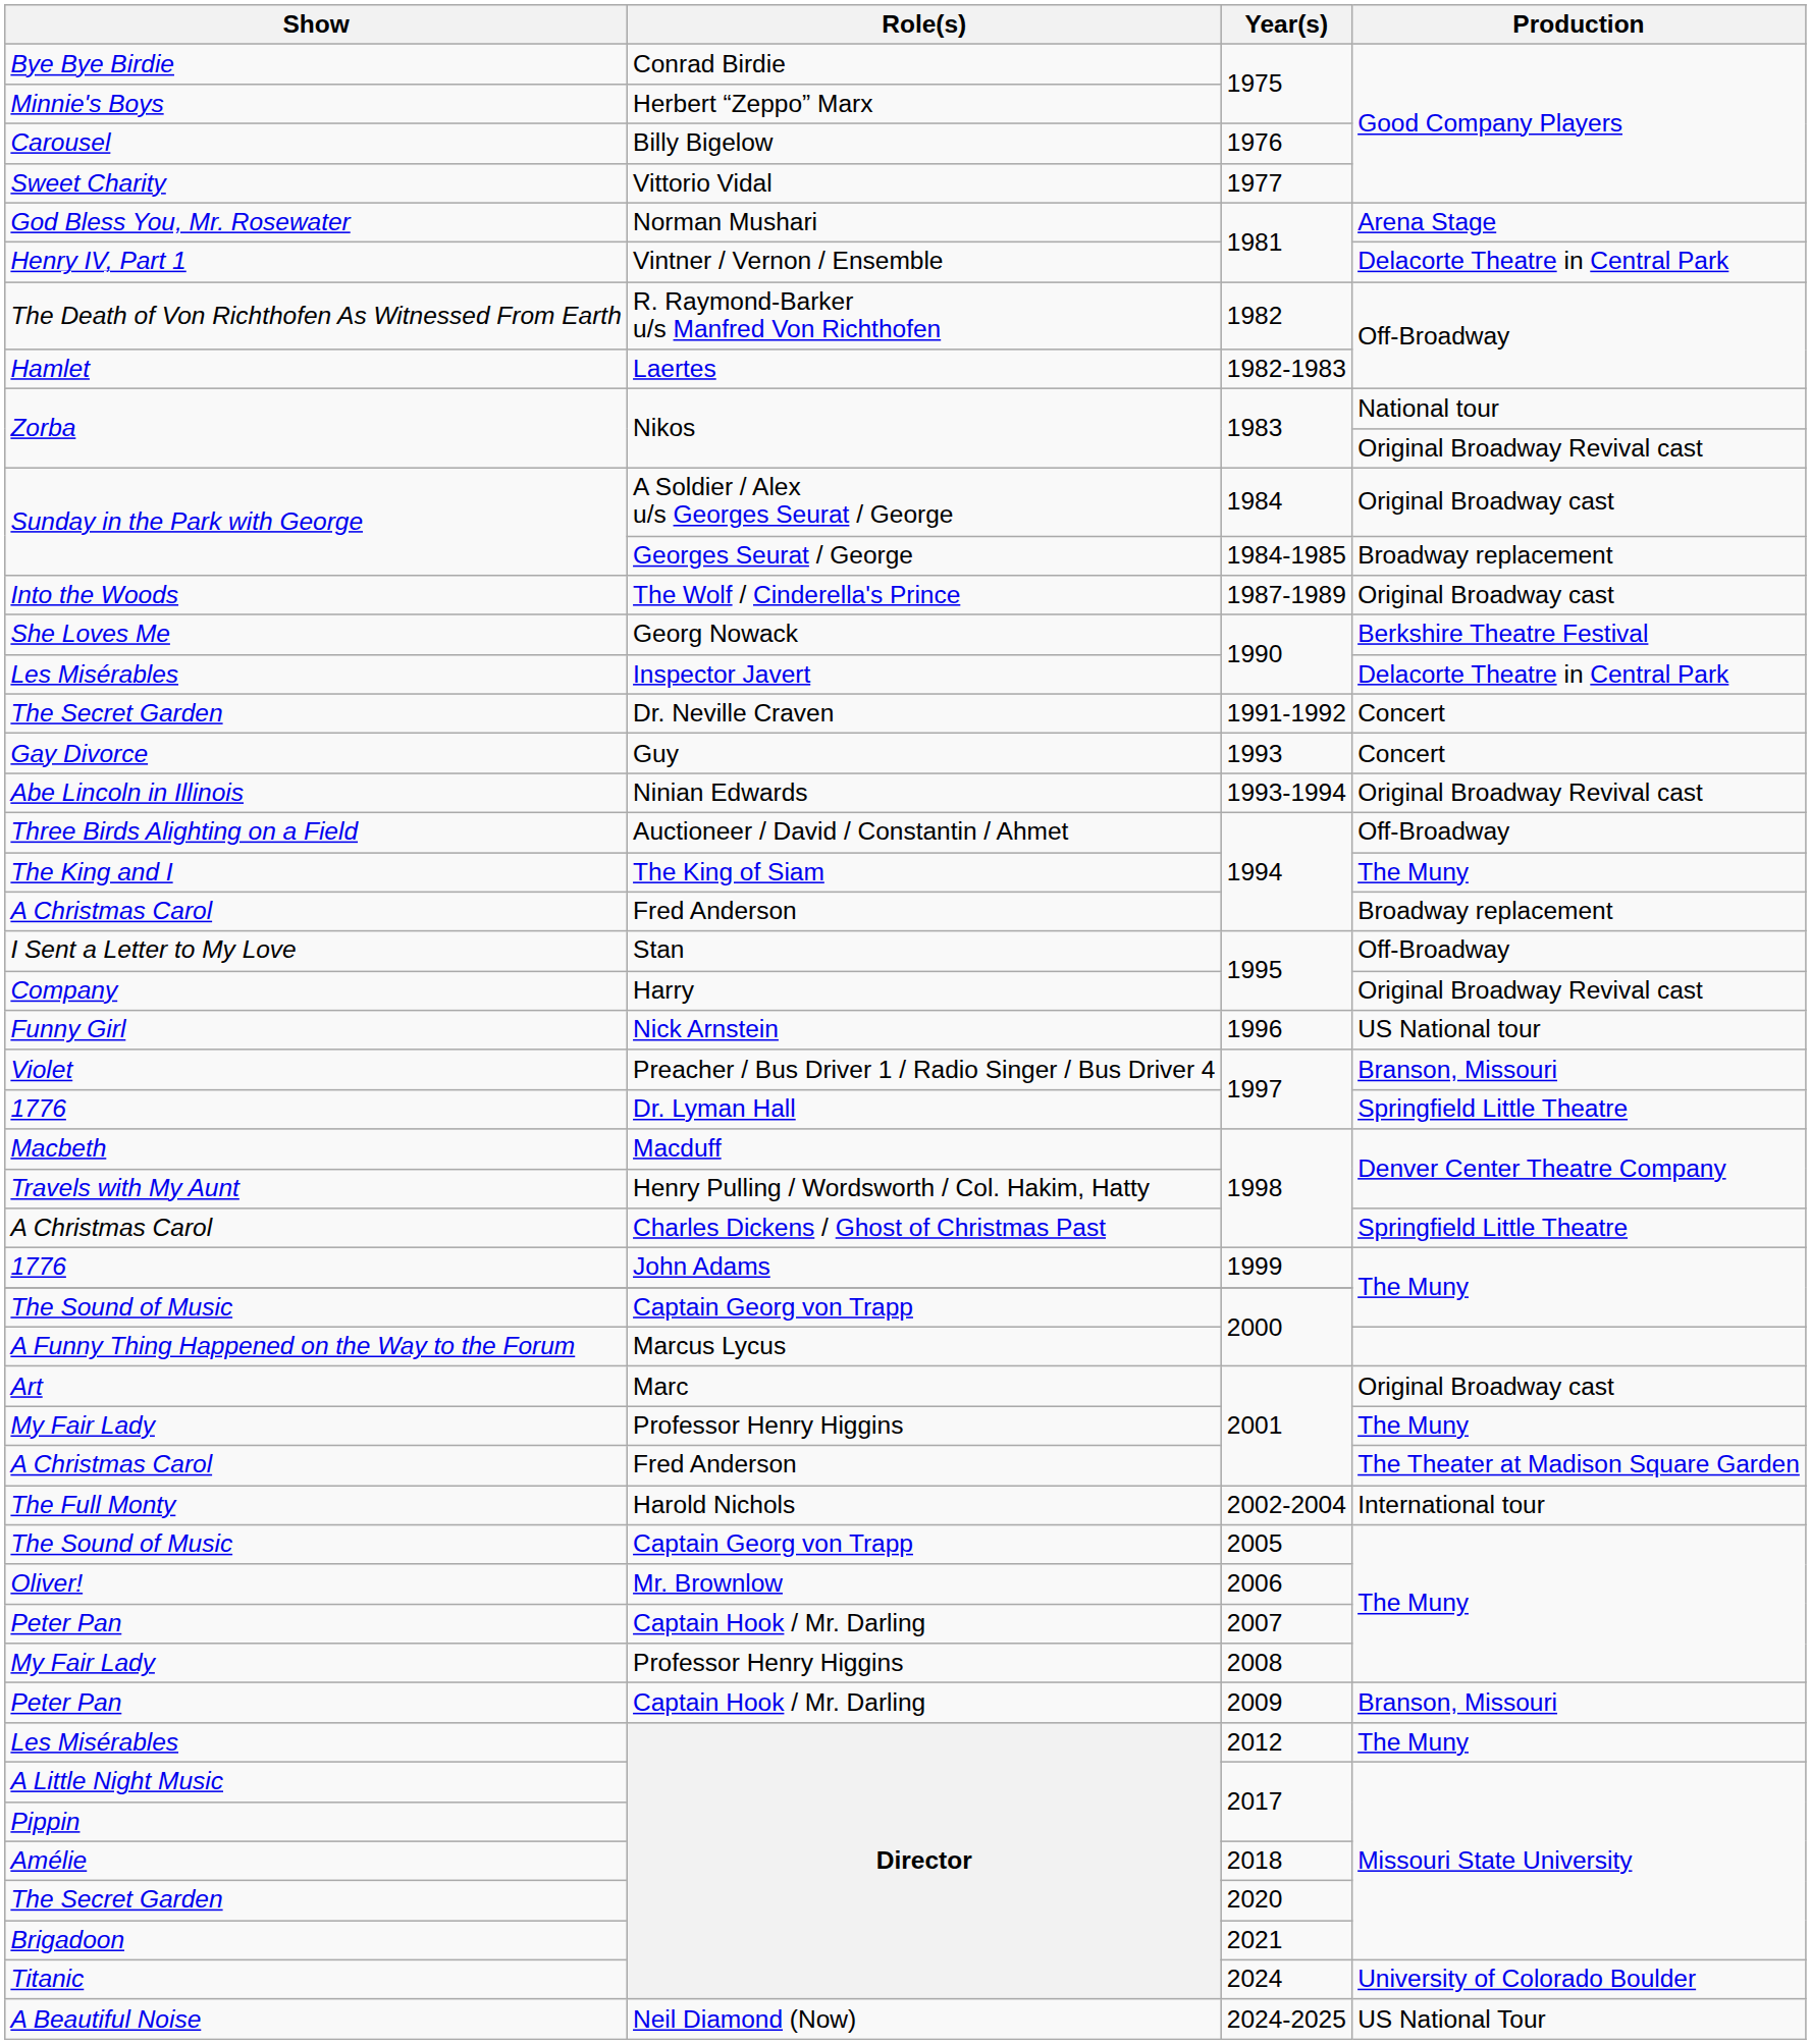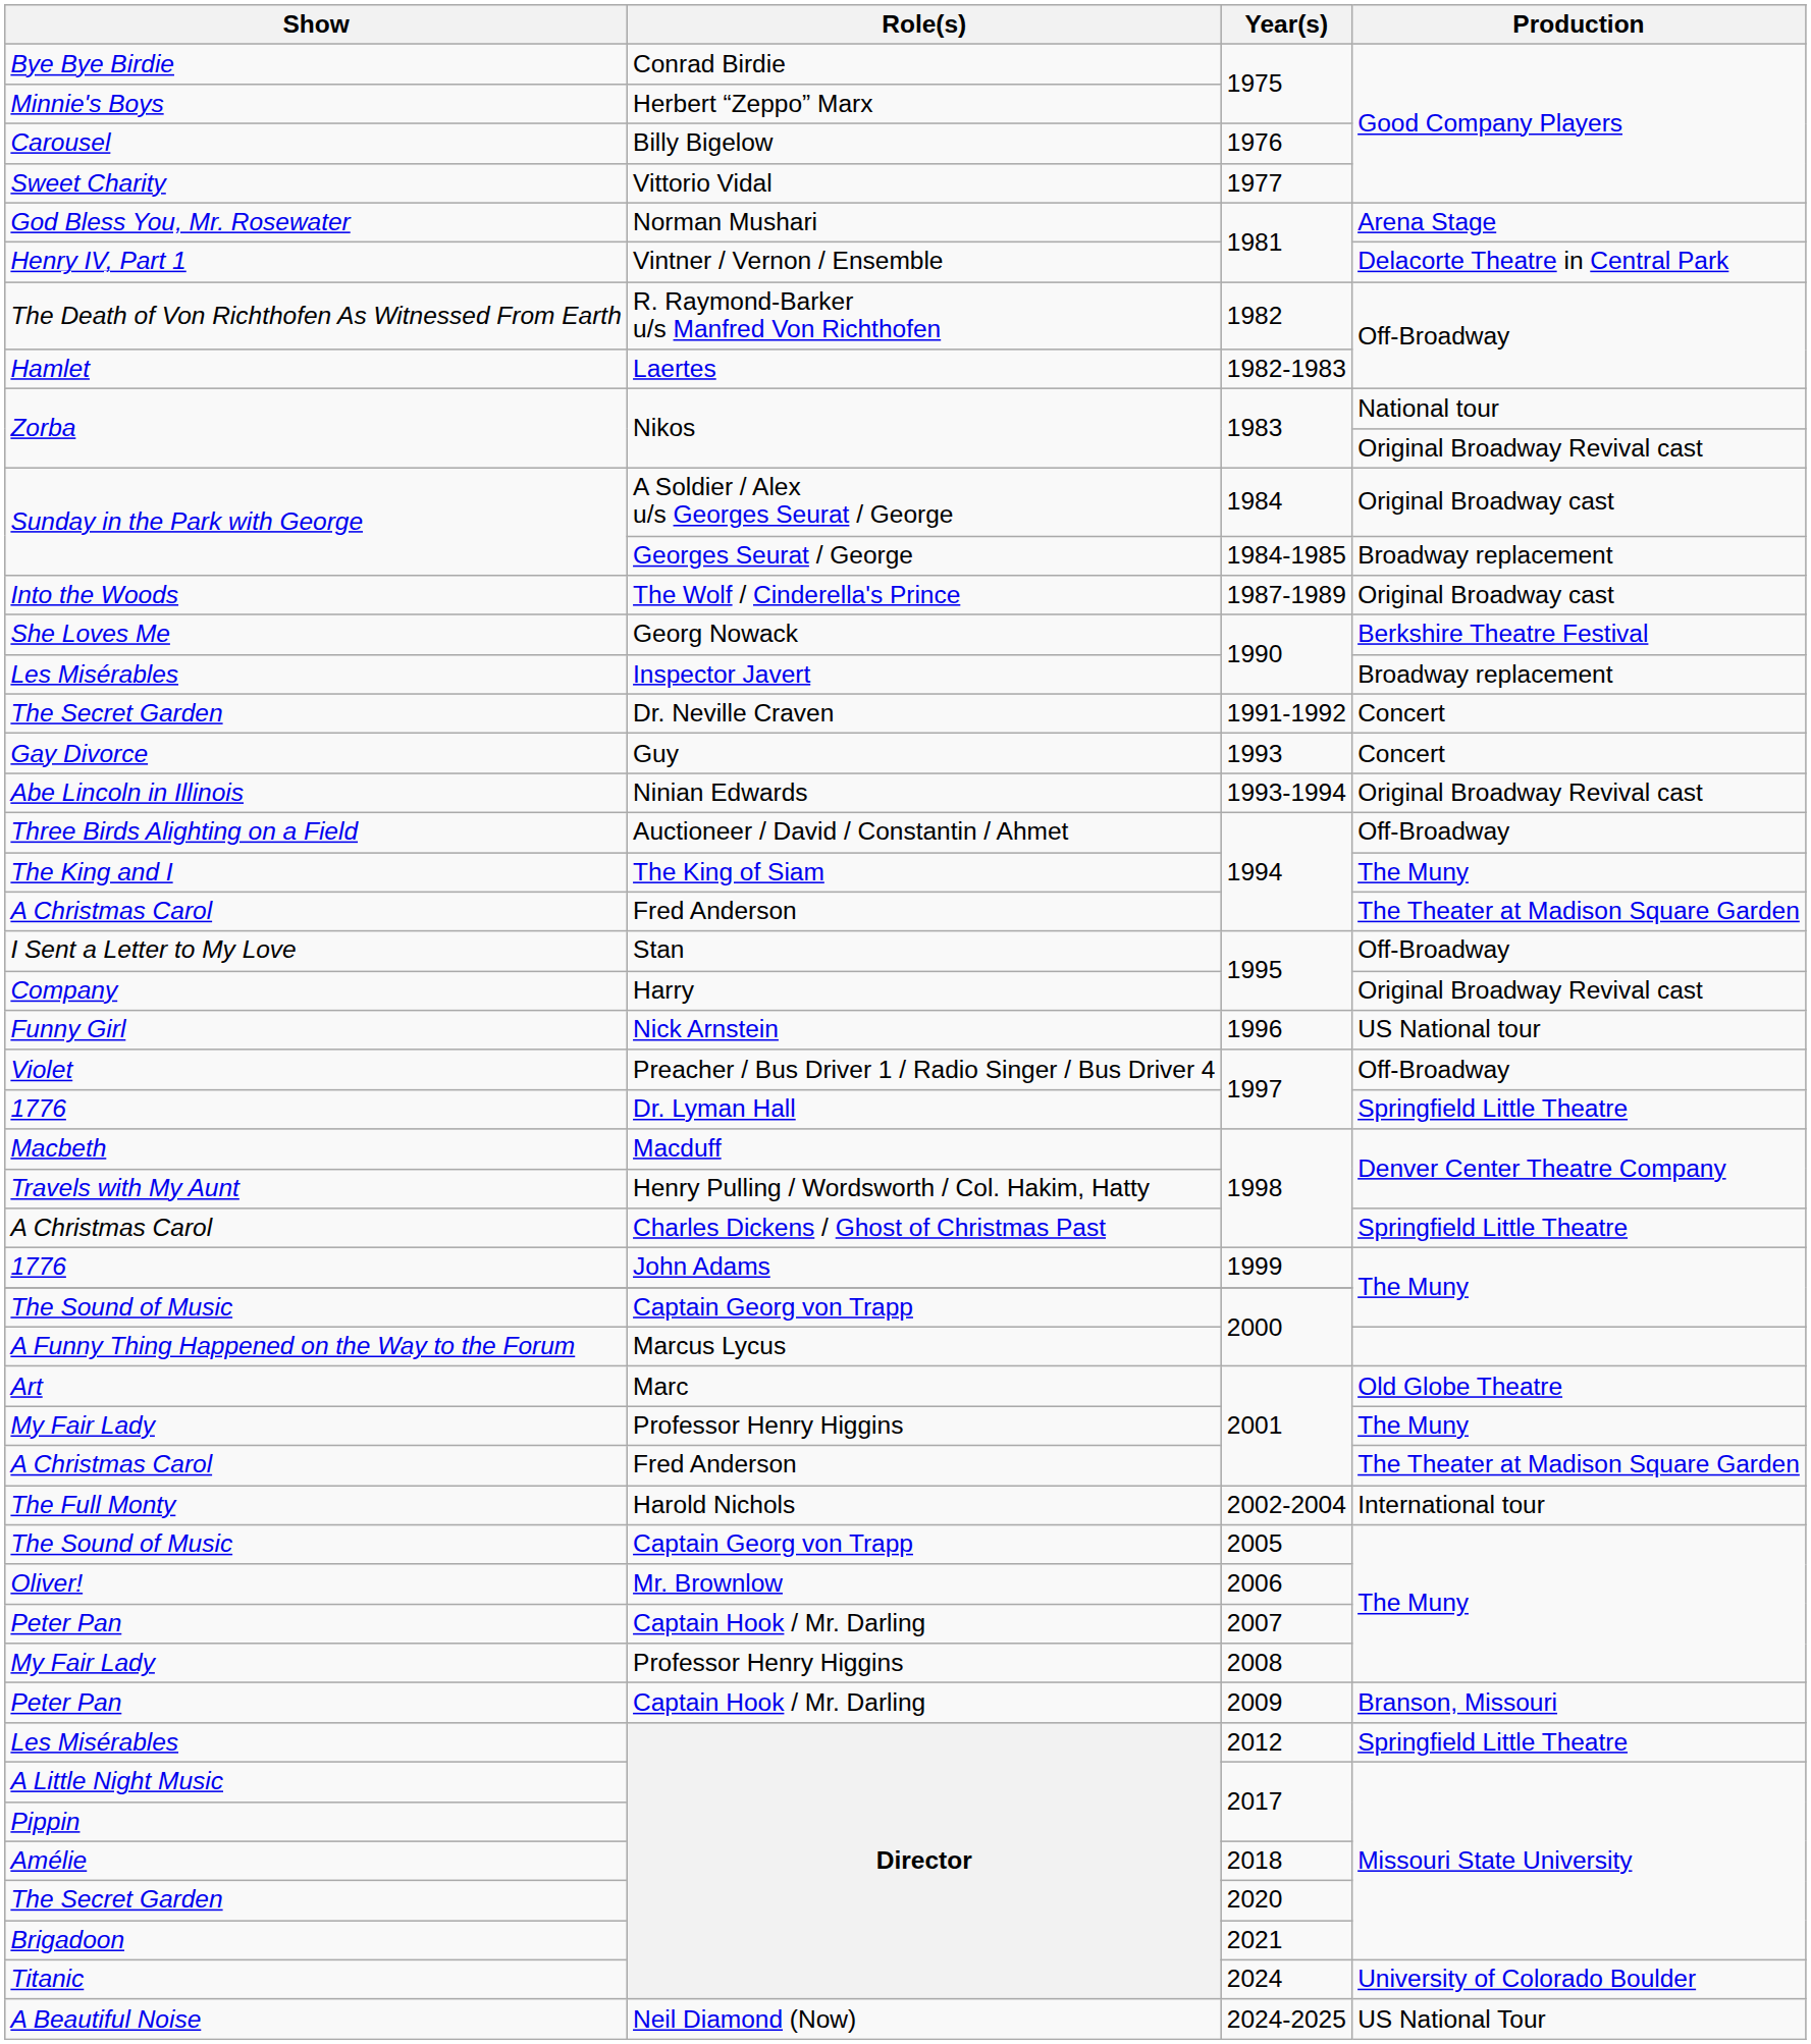 <table class="wikitable">
 <tr>
 <th>Show</th>
 <th>Role(s)</th>
 <th>Year(s)</th>
 <th>Production</th>
 </tr>
 <tr>
 <td><em><a href='#'>Bye Bye Birdie</a></em></td>
 <td>Conrad Birdie</td>
 <td rowspan=2>1975</td>
 <td rowspan=4><a href='#'>Good Company Players</a></td>
 </tr>
 <tr>
 <td><em><a href='#'>Minnie's Boys</a></em></td>
 <td>Herbert “Zeppo” Marx</td>
 </tr>
 <tr>
 <td><em><a href='#'>Carousel</a></em></td>
 <td>Billy Bigelow</td>
 <td>1976</td>
 </tr>
 <tr>
 <td><em><a href='#'>Sweet Charity</a></em></td>
 <td>Vittorio Vidal</td>
 <td>1977</td>
 </tr>
 <tr>
 <td><em><a href='#'>God Bless You, Mr. Rosewater</a></em></td>
 <td>Norman Mushari</td>
 <td rowspan=2>1981</td>
 <td><a href='#'>Arena Stage</a></td>
 </tr>
 <tr>
 <td><em><a href='#'>Henry IV, Part 1</a></em></td>
 <td>Vintner / Vernon / Ensemble</td>
 <td><a href='#'>Delacorte Theatre</a> in <a href='#'>Central Park</a></td>
 </tr>
 <tr>
 <td><em>The Death of Von Richthofen As Witnessed From Earth</em></td>
 <td>R. Raymond-Barker<br>u/s <a href='#'>Manfred Von Richthofen</a></td>
 <td>1982</td>
 <td rowspan=2>Off-Broadway</td>
 </tr>
 <tr>
 <td><em><a href='#'>Hamlet</a></em></td>
 <td><a href='#'>Laertes</a></td>
 <td>1982-1983</td>
 </tr>
 <tr>
 <td rowspan=2><em><a href='#'>Zorba</a></em></td>
 <td rowspan=2>Nikos</td>
 <td rowspan=2>1983</td>
 <td>National tour</td>
 </tr>
 <tr>
 <td>Original Broadway Revival cast</td>
 </tr>
 <tr>
 <td rowspan=2><em><a href='#'>Sunday in the Park with George</a></em></td>
 <td>A Soldier / Alex<br>u/s <a href='#'>Georges Seurat</a> / George</td>
 <td>1984</td>
 <td>Original Broadway cast</td>
 </tr>
 <tr>
 <td><a href='#'>Georges Seurat</a> / George</td>
 <td>1984-1985</td>
 <td>Broadway replacement</td>
 </tr>
 <tr>
 <td><em><a href='#'>Into the Woods</a></em></td>
 <td><a href='#'>The Wolf</a> / <a href='#'>Cinderella's Prince</a></td>
 <td>1987-1989</td>
 <td>Original Broadway cast</td>
 </tr>
 <tr>
 <td><em><a href='#'>She Loves Me</a></em></td>
 <td>Georg Nowack</td>
 <td rowspan=2>1990</td>
 <td><a href='#'>Berkshire Theatre Festival</a></td>
 </tr>
 <tr>
 <td><em><a href='#'>Les Misérables</a></em></td>
 <td><a href='#'>Inspector Javert</a></td>
-<td><a href='#'>Delacorte Theatre</a> in <a href='#'>Central Park</a></td>
+<td>Broadway replacement</td>
 </tr>
 <tr>
 <td><em><a href='#'>The Secret Garden</a></em></td>
 <td>Dr. Neville Craven</td>
 <td>1991-1992</td>
 <td>Concert</td>
 </tr>
 <tr>
 <td><em><a href='#'>Gay Divorce</a></em></td>
 <td>Guy</td>
 <td>1993</td>
 <td>Concert</td>
 </tr>
 <tr>
 <td><em><a href='#'>Abe Lincoln in Illinois</a></em></td>
 <td>Ninian Edwards</td>
 <td>1993-1994</td>
 <td>Original Broadway Revival cast</td>
 </tr>
 <tr>
 <td><em><a href='#'>Three Birds Alighting on a Field</a></em></td>
 <td>Auctioneer / David / Constantin / Ahmet</td>
 <td rowspan=3>1994</td>
 <td>Off-Broadway</td>
 </tr>
 <tr>
 <td><em><a href='#'>The King and I</a></em></td>
 <td><a href='#'>The King of Siam</a></td>
 <td><a href='#'>The Muny</a></td>
 </tr>
 <tr>
 <td><em><a href='#'>A Christmas Carol</a></em></td>
 <td>Fred Anderson</td>
-<td>Broadway replacement</td>
+<td><a href='#'>The Theater at Madison Square Garden</a></td>
 </tr>
 <tr>
 <td><em>I Sent a Letter to My Love</em></td>
 <td>Stan</td>
 <td rowspan=2>1995</td>
 <td>Off-Broadway</td>
 </tr>
 <tr>
 <td><em><a href='#'>Company</a></em></td>
 <td>Harry</td>
 <td>Original Broadway Revival cast</td>
 </tr>
 <tr>
 <td><em><a href='#'>Funny Girl</a></em></td>
 <td><a href='#'>Nick Arnstein</a></td>
 <td>1996</td>
 <td>US National tour</td>
 </tr>
 <tr>
 <td><em><a href='#'>Violet</a></em></td>
 <td>Preacher / Bus Driver 1 / Radio Singer / Bus Driver 4</td>
 <td rowspan=2>1997</td>
-<td><a href='#'>Branson, Missouri</a></td>
+<td>Off-Broadway</td>
 </tr>
 <tr>
 <td><em><a href='#'>1776</a></em></td>
 <td><a href='#'>Dr. Lyman Hall</a></td>
 <td><a href='#'>Springfield Little Theatre</a></td>
 </tr>
 <tr>
 <td><em><a href='#'>Macbeth</a></em></td>
 <td><a href='#'>Macduff</a></td>
 <td rowspan=3>1998</td>
 <td rowspan=2><a href='#'>Denver Center Theatre Company</a></td>
 </tr>
 <tr>
 <td><em><a href='#'>Travels with My Aunt</a></em></td>
 <td>Henry Pulling / Wordsworth / Col. Hakim, Hatty</td>
 </tr>
 <tr>
 <td><em>A Christmas Carol</em></td>
 <td><a href='#'>Charles Dickens</a> / <a href='#'>Ghost of Christmas Past</a></td>
 <td><a href='#'>Springfield Little Theatre</a></td>
 </tr>
 <tr>
 <td><em><a href='#'>1776</a></em></td>
 <td><a href='#'>John Adams</a></td>
 <td>1999</td>
 <td rowspan=3><a href='#'>The Muny</a></td>
 </tr>
 <tr>
 </tr>
 <tr>
 <td><em><a href='#'>The Sound of Music</a></em></td>
 <td><a href='#'>Captain Georg von Trapp</a></td>
 <td rowspan=2>2000</td>
 </tr>
 <tr>
 <td><em><a href='#'>A Funny Thing Happened on the Way to the Forum</a></em></td>
 <td>Marcus Lycus</td>
 </tr>
 <tr>
 <td><em><a href='#'>Art</a></em></td>
 <td>Marc</td>
 <td rowspan=3>2001</td>
-<td>Original Broadway cast</td>
+<td><a href='#'>Old Globe Theatre</a></td>
 </tr>
 <tr>
 <td><em><a href='#'>My Fair Lady</a></em></td>
 <td>Professor Henry Higgins</td>
 <td><a href='#'>The Muny</a></td>
 </tr>
 <tr>
 <td><em><a href='#'>A Christmas Carol</a></em></td>
 <td>Fred Anderson</td>
 <td><a href='#'>The Theater at Madison Square Garden</a></td>
 </tr>
 <tr>
 <td><em><a href='#'>The Full Monty</a></em></td>
 <td>Harold Nichols</td>
 <td>2002-2004</td>
 <td>International tour</td>
 </tr>
 <tr>
 <td><em><a href='#'>The Sound of Music</a></em></td>
 <td><a href='#'>Captain Georg von Trapp</a></td>
 <td>2005</td>
 <td rowspan=4><a href='#'>The Muny</a></td>
 </tr>
 <tr>
 <td><em><a href='#'>Oliver!</a></em></td>
 <td><a href='#'>Mr. Brownlow</a></td>
 <td>2006</td>
 </tr>
 <tr>
 <td><em><a href='#'>Peter Pan</a></em></td>
 <td><a href='#'>Captain Hook</a> / Mr. Darling</td>
 <td>2007</td>
 </tr>
 <tr>
 <td><em><a href='#'>My Fair Lady</a></em></td>
 <td>Professor Henry Higgins</td>
 <td>2008</td>
 </tr>
 <tr>
 <td><em><a href='#'>Peter Pan</a></em></td>
 <td><a href='#'>Captain Hook</a> / Mr. Darling</td>
 <td>2009</td>
 <td><a href='#'>Branson, Missouri</a></td>
 </tr>
 <tr>
 <td><em><a href='#'>Les Misérables</a></em></td>
 <th rowspan=7>Director</th>
 <td>2012</td>
-<td><a href='#'>The Muny</a></td>
+<td><a href='#'>Springfield Little Theatre</a></td>
 </tr>
 <tr>
 <td><em><a href='#'>A Little Night Music</a></em></td>
 <td rowspan=2>2017</td>
 <td rowspan=5><a href='#'>Missouri State University</a></td>
 </tr>
 <tr>
 <td><a href='#'><em>Pippin</em></a></td>
 </tr>
 <tr>
 <td><a href='#'><em>Amélie</em></a></td>
 <td>2018</td>
 </tr>
 <tr>
 <td><em><a href='#'>The Secret Garden</a></em></td>
 <td>2020</td>
 </tr>
 <tr>
 <td><em><a href='#'>Brigadoon</a></em></td>
 <td>2021</td>
 </tr>
 <tr>
 <td><a href='#'><em>Titanic</em></a></td>
 <td>2024</td>
 <td><a href='#'>University of Colorado Boulder</a></td>
 </tr>
 <tr>
 <td><a href='#'><em>A Beautiful Noise</em></a></td>
 <td><a href='#'>Neil Diamond</a> (Now)</td>
 <td>2024-2025</td>
 <td>US National Tour</td>
 </tr>
 </table>
